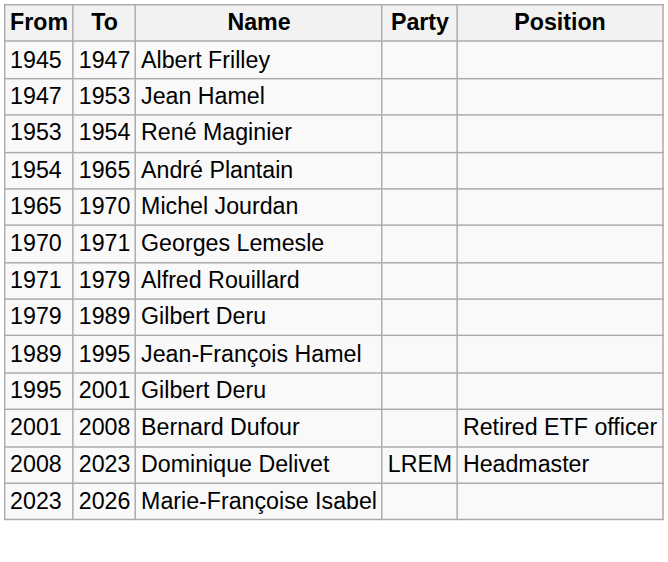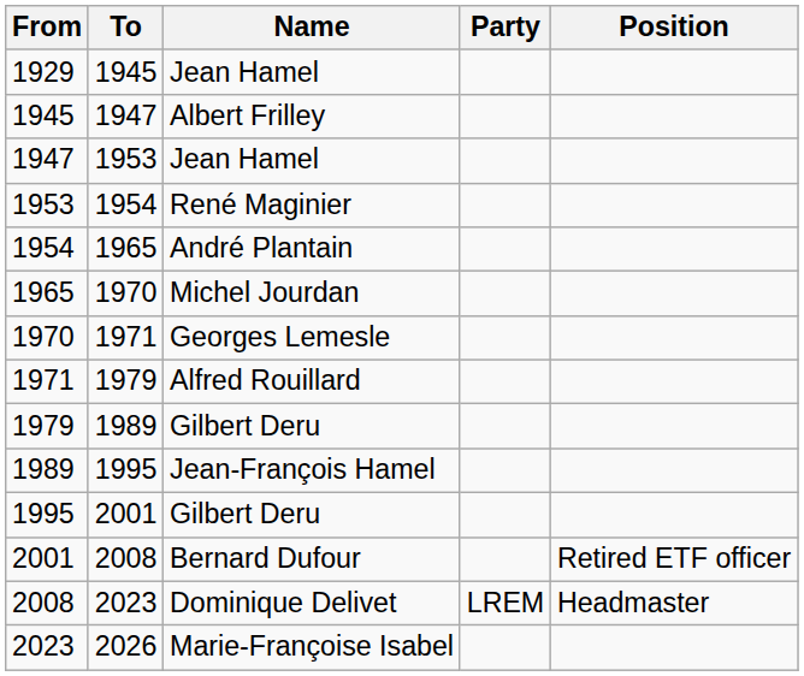 <table class="wikitable">
 <tr>
 <th>From</th>
 <th>To</th>
 <th>Name</th>
 <th>Party</th>
 <th>Position</th>
+</tr>
+<tr>
+<td>1929</td>
+<td>1945</td>
+<td>Jean Hamel</td>
+<td></td>
+<td></td>
 </tr>
 <tr>
 <td>1945</td>
 <td>1947</td>
 <td>Albert Frilley</td>
 <td></td>
 <td></td>
 </tr>
 <tr>
 <td>1947</td>
 <td>1953</td>
 <td>Jean Hamel</td>
 <td></td>
 <td></td>
 </tr>
 <tr>
 <td>1953</td>
 <td>1954</td>
 <td>René Maginier</td>
 <td></td>
 <td></td>
 </tr>
 <tr>
 <td>1954</td>
 <td>1965</td>
 <td>André Plantain</td>
 <td></td>
 <td></td>
 </tr>
 <tr>
 <td>1965</td>
 <td>1970</td>
 <td>Michel Jourdan</td>
 <td></td>
 <td></td>
 </tr>
 <tr>
 <td>1970</td>
 <td>1971</td>
 <td>Georges Lemesle</td>
 <td></td>
 <td></td>
 </tr>
 <tr>
 <td>1971</td>
 <td>1979</td>
 <td>Alfred Rouillard</td>
 <td></td>
 <td></td>
 </tr>
 <tr>
 <td>1979</td>
 <td>1989</td>
 <td>Gilbert Deru</td>
 <td></td>
 <td></td>
 </tr>
 <tr>
 <td>1989</td>
 <td>1995</td>
 <td>Jean-François Hamel</td>
 <td></td>
 <td></td>
 </tr>
 <tr>
 <td>1995</td>
 <td>2001</td>
 <td>Gilbert Deru</td>
 <td></td>
 <td></td>
 </tr>
 <tr>
 <td>2001</td>
 <td>2008</td>
 <td>Bernard Dufour</td>
 <td></td>
 <td>Retired ETF officer</td>
 </tr>
 <tr>
 <td>2008</td>
 <td>2023</td>
 <td>Dominique Delivet</td>
 <td>LREM</td>
 <td>Headmaster</td>
 </tr>
 <tr>
 <td>2023</td>
 <td>2026</td>
 <td>Marie-Françoise Isabel</td>
 <td></td>
 <td></td>
 </tr>
 </table>
